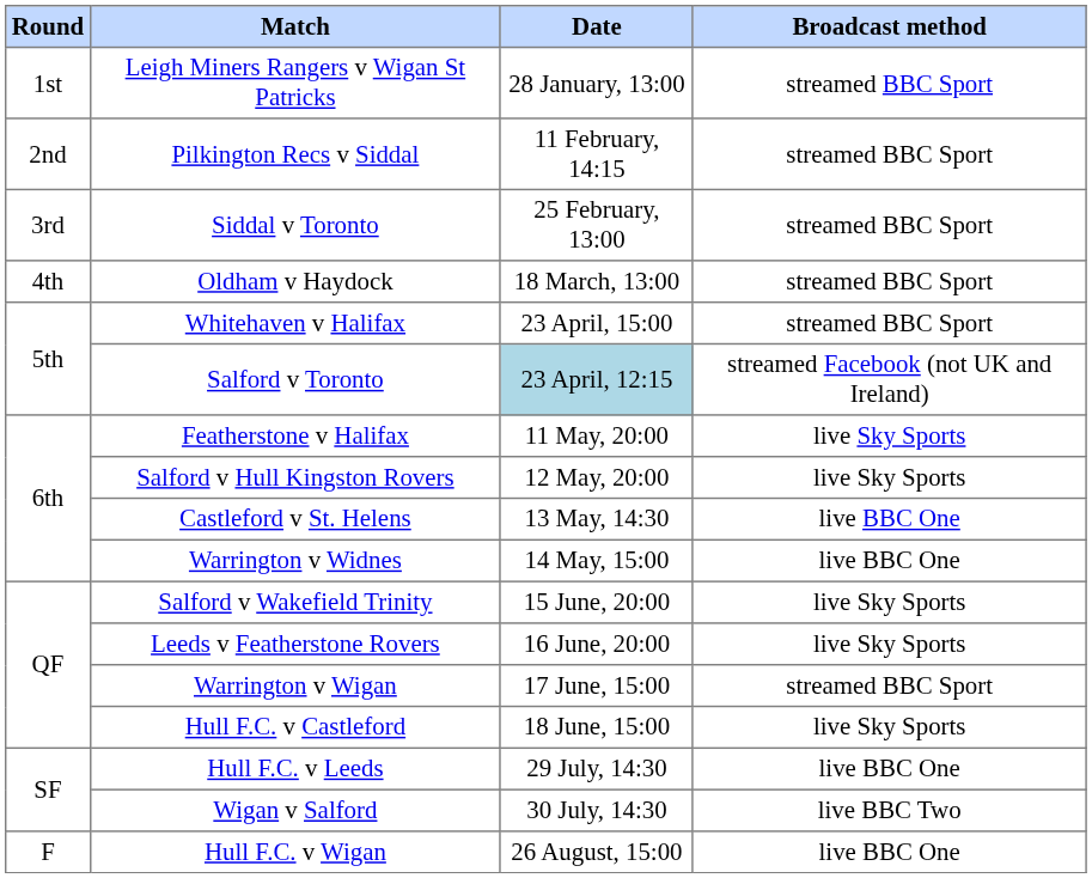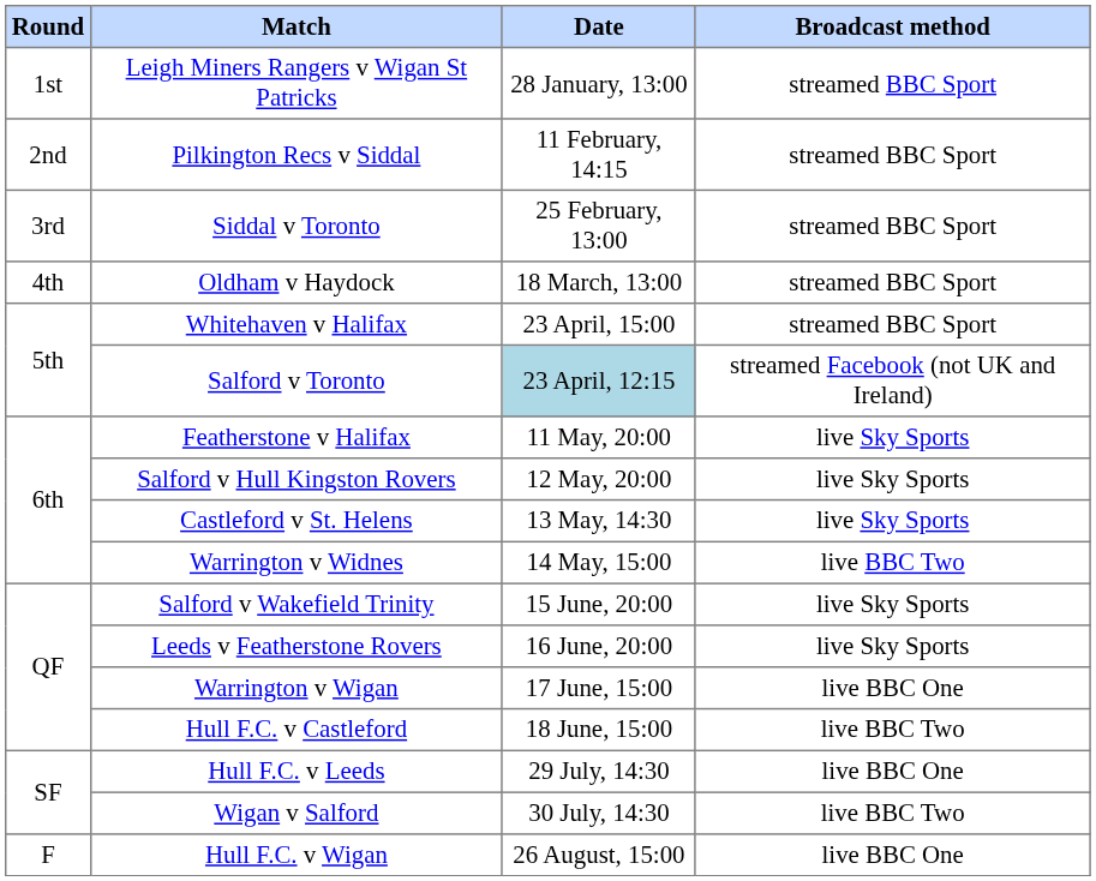 <table border=1 style="border-collapse:collapse; font-size:90%; text-align:center;" cellpadding=3 cellspacing=0>
 <tr bgcolor=#C1D8FF>
 <th>Round</th>
 <th>Match</th>
 <th>Date</th>
 <th>Broadcast method</th>
 </tr>
 <tr>
 <td>1st</td>
 <td><a href='#'>Leigh Miners Rangers</a> v <a href='#'>Wigan St Patricks</a></td>
 <td>28 January, 13:00</td>
 <td>streamed <a href='#'>BBC Sport</a></td>
 </tr>
 <tr>
 <td>2nd</td>
 <td><a href='#'>Pilkington Recs</a> v <a href='#'>Siddal</a></td>
 <td>11 February, 14:15</td>
 <td>streamed BBC Sport</td>
 </tr>
 <tr>
 <td>3rd</td>
 <td><a href='#'>Siddal</a> v <a href='#'>Toronto</a></td>
 <td>25 February, 13:00</td>
 <td>streamed BBC Sport</td>
 </tr>
 <tr>
 <td>4th</td>
 <td><a href='#'>Oldham</a> v Haydock</td>
 <td>18 March, 13:00</td>
 <td>streamed BBC Sport</td>
 </tr>
 <tr>
 <td rowspan="2">5th</td>
 <td><a href='#'>Whitehaven</a> v <a href='#'>Halifax</a></td>
 <td>23 April, 15:00</td>
 <td>streamed BBC Sport</td>
 </tr>
 <tr>
 <td><a href='#'>Salford</a> v <a href='#'>Toronto</a></td>
 <td style="background: lightblue;">23 April, 12:15</td>
 <td>streamed <a href='#'>Facebook</a> (not UK and Ireland)</td>
 </tr>
 <tr>
 <td rowspan="4">6th</td>
 <td><a href='#'>Featherstone</a> v <a href='#'>Halifax</a></td>
 <td>11 May, 20:00</td>
 <td>live <a href='#'>Sky Sports</a></td>
 </tr>
 <tr>
 <td><a href='#'>Salford</a> v <a href='#'>Hull Kingston Rovers</a></td>
 <td>12 May, 20:00</td>
 <td>live Sky Sports</td>
 </tr>
 <tr>
 <td><a href='#'>Castleford</a> v <a href='#'>St. Helens</a></td>
 <td>13 May, 14:30</td>
-<td>live <a href='#'>BBC One</a></td>
+<td>live <a href='#'>Sky Sports</a></td>
 </tr>
 <tr>
 <td><a href='#'>Warrington</a> v <a href='#'>Widnes</a></td>
 <td>14 May, 15:00</td>
-<td>live BBC One</td>
+<td>live <a href='#'>BBC Two</a></td>
 </tr>
 <tr>
 <td rowspan="4">QF</td>
 <td><a href='#'>Salford</a> v <a href='#'>Wakefield Trinity</a></td>
 <td>15 June, 20:00</td>
 <td>live Sky Sports</td>
 </tr>
 <tr>
 <td><a href='#'>Leeds</a> v <a href='#'>Featherstone Rovers</a></td>
 <td>16 June, 20:00</td>
 <td>live Sky Sports</td>
 </tr>
 <tr>
 <td><a href='#'>Warrington</a> v <a href='#'>Wigan</a></td>
 <td>17 June, 15:00</td>
-<td>streamed BBC Sport</td>
+<td>live BBC One</td>
 </tr>
 <tr>
 <td><a href='#'>Hull F.C.</a> v <a href='#'>Castleford</a></td>
 <td>18 June, 15:00</td>
-<td>live Sky Sports</td>
+<td>live BBC Two</td>
 </tr>
 <tr>
 <td rowspan="2">SF</td>
 <td><a href='#'>Hull F.C.</a> v <a href='#'>Leeds</a></td>
 <td>29 July, 14:30</td>
 <td>live BBC One</td>
 </tr>
 <tr>
 <td><a href='#'>Wigan</a> v <a href='#'>Salford</a></td>
 <td>30 July, 14:30</td>
 <td>live BBC Two</td>
 </tr>
 <tr>
 <td>F</td>
 <td><a href='#'>Hull F.C.</a> v <a href='#'>Wigan</a></td>
 <td>26 August, 15:00</td>
 <td>live BBC One</td>
 </tr>
 </table>
